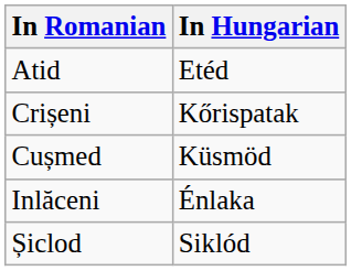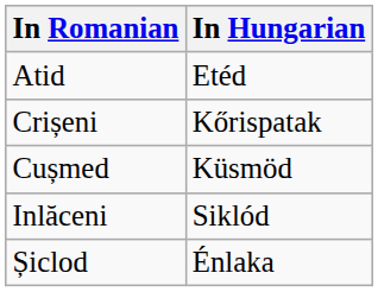 <table class="wikitable">
 <tr>
 <th>In <a href='#'>Romanian</a></th>
 <th>In <a href='#'>Hungarian</a></th>
 </tr>
 <tr>
 <td>Atid</td>
 <td>Etéd </td>
 </tr>
 <tr>
 <td>Crișeni</td>
 <td>Kőrispatak </td>
 </tr>
 <tr>
 <td>Cușmed</td>
 <td>Küsmöd </td>
 </tr>
 <tr>
 <td>Inlăceni</td>
-<td>Énlaka </td>
+<td>Siklód </td>
 </tr>
 <tr>
 <td>Șiclod</td>
-<td>Siklód </td>
+<td>Énlaka </td>
 </tr>
 </table>
